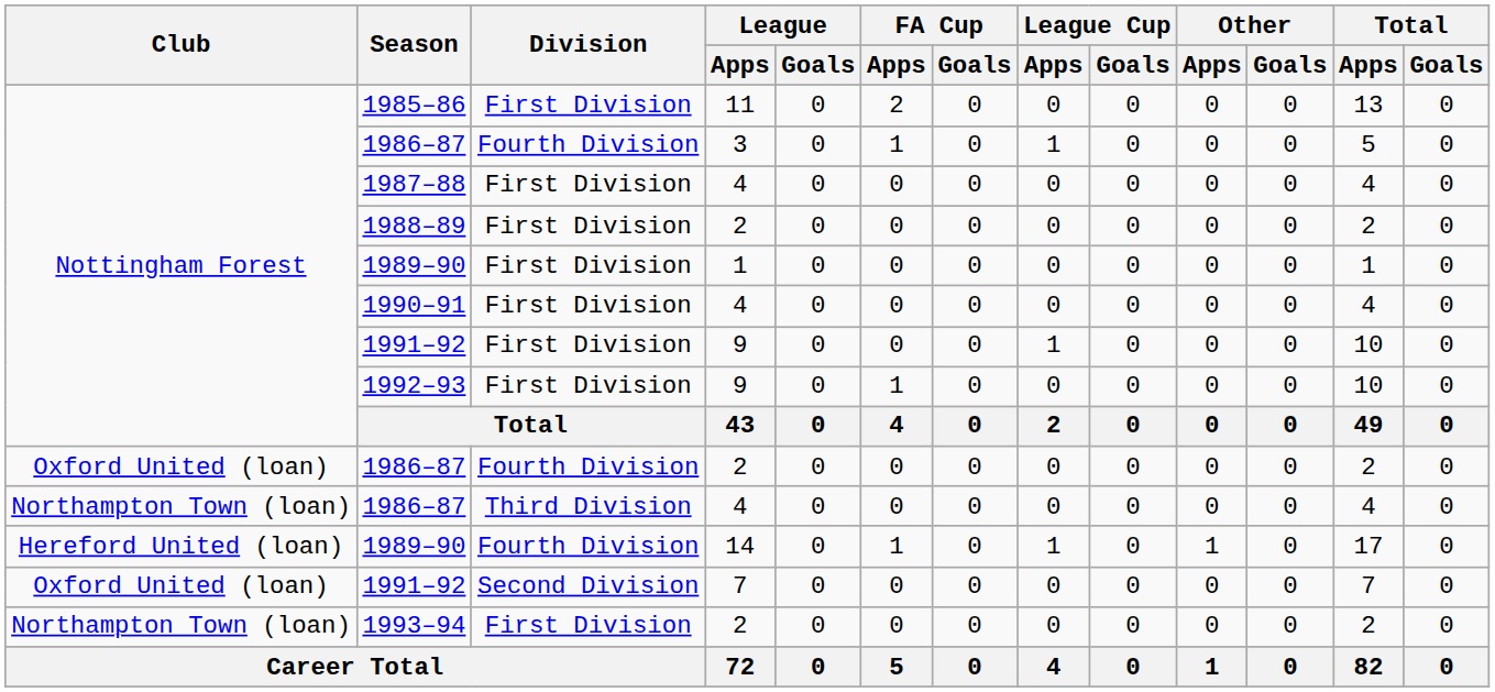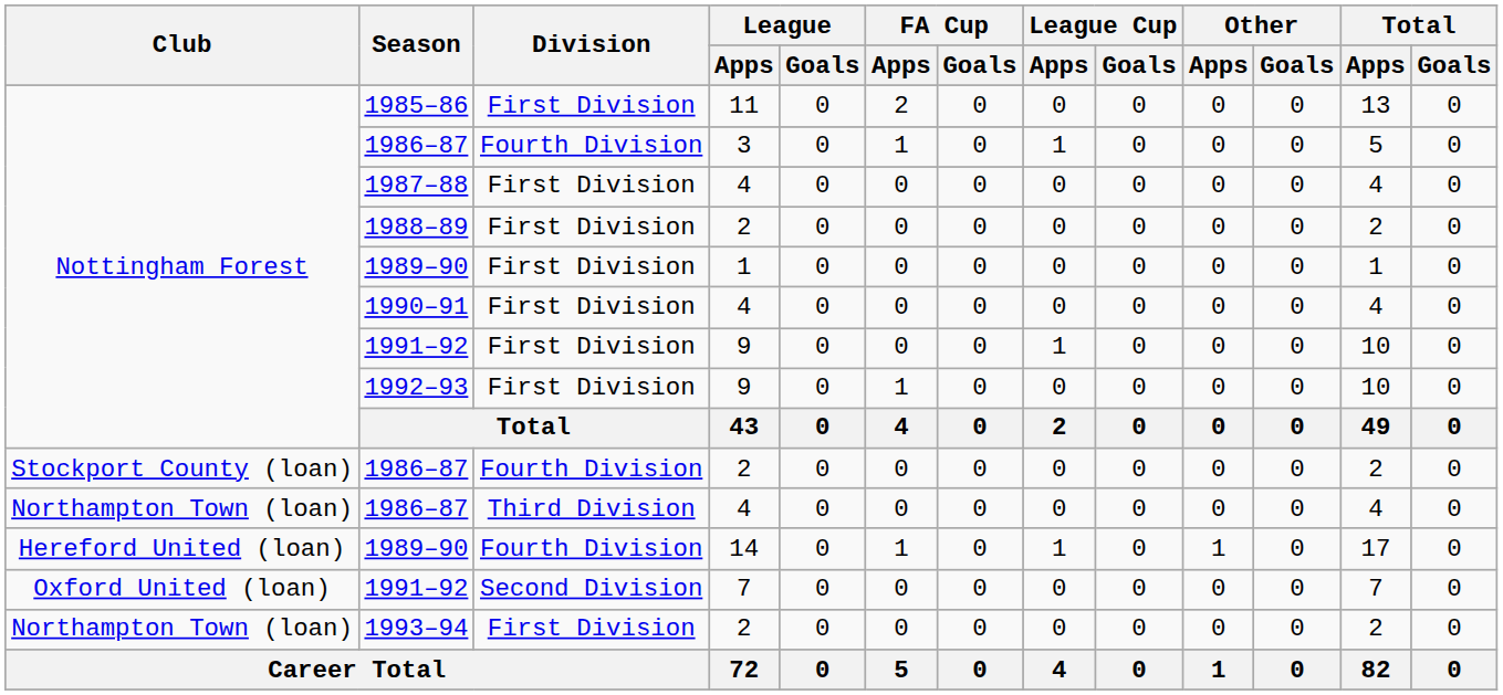 <table class="wikitable" style="text-align: center;">
 <tr>
 <th rowspan="2">Club</th>
 <th rowspan="2">Season</th>
 <th rowspan="2">Division</th>
 <th colspan="2">League</th>
 <th colspan="2">FA Cup</th>
 <th colspan="2">League Cup</th>
 <th colspan="2">Other</th>
 <th colspan="2">Total</th>
 </tr>
 <tr>
 <th>Apps</th>
 <th>Goals</th>
 <th>Apps</th>
 <th>Goals</th>
 <th>Apps</th>
 <th>Goals</th>
 <th>Apps</th>
 <th>Goals</th>
 <th>Apps</th>
 <th>Goals</th>
 </tr>
 <tr>
 <td rowspan="9"><a href='#'>Nottingham Forest</a></td>
 <td><a href='#'>1985–86</a></td>
 <td><a href='#'>First Division</a></td>
 <td>11</td>
 <td>0</td>
 <td>2</td>
 <td>0</td>
 <td>0</td>
 <td>0</td>
 <td>0</td>
 <td>0</td>
 <td>13</td>
 <td>0</td>
 </tr>
 <tr>
 <td><a href='#'>1986–87</a></td>
 <td><a href='#'>Fourth Division</a></td>
 <td>3</td>
 <td>0</td>
 <td>1</td>
 <td>0</td>
 <td>1</td>
 <td>0</td>
 <td>0</td>
 <td>0</td>
 <td>5</td>
 <td>0</td>
 </tr>
 <tr>
 <td><a href='#'>1987–88</a></td>
 <td>First Division</td>
 <td>4</td>
 <td>0</td>
 <td>0</td>
 <td>0</td>
 <td>0</td>
 <td>0</td>
 <td>0</td>
 <td>0</td>
 <td>4</td>
 <td>0</td>
 </tr>
 <tr>
 <td><a href='#'>1988–89</a></td>
 <td>First Division</td>
 <td>2</td>
 <td>0</td>
 <td>0</td>
 <td>0</td>
 <td>0</td>
 <td>0</td>
 <td>0</td>
 <td>0</td>
 <td>2</td>
 <td>0</td>
 </tr>
 <tr>
 <td><a href='#'>1989–90</a></td>
 <td>First Division</td>
 <td>1</td>
 <td>0</td>
 <td>0</td>
 <td>0</td>
 <td>0</td>
 <td>0</td>
 <td>0</td>
 <td>0</td>
 <td>1</td>
 <td>0</td>
 </tr>
 <tr>
 <td><a href='#'>1990–91</a></td>
 <td>First Division</td>
 <td>4</td>
 <td>0</td>
 <td>0</td>
 <td>0</td>
 <td>0</td>
 <td>0</td>
 <td>0</td>
 <td>0</td>
 <td>4</td>
 <td>0</td>
 </tr>
 <tr>
 <td><a href='#'>1991–92</a></td>
 <td>First Division</td>
 <td>9</td>
 <td>0</td>
 <td>0</td>
 <td>0</td>
 <td>1</td>
 <td>0</td>
 <td>0</td>
 <td>0</td>
 <td>10</td>
 <td>0</td>
 </tr>
 <tr>
 <td><a href='#'>1992–93</a></td>
 <td>First Division</td>
 <td>9</td>
 <td>0</td>
 <td>1</td>
 <td>0</td>
 <td>0</td>
 <td>0</td>
 <td>0</td>
 <td>0</td>
 <td>10</td>
 <td>0</td>
 </tr>
 <tr>
 <th colspan="2">Total</th>
 <th>43</th>
 <th>0</th>
 <th>4</th>
 <th>0</th>
 <th>2</th>
 <th>0</th>
 <th>0</th>
 <th>0</th>
 <th>49</th>
 <th>0</th>
 </tr>
 <tr>
-<td><a href='#'>Oxford United</a> (loan)</td>
+<td><a href='#'>Stockport County</a> (loan)</td>
 <td><a href='#'>1986–87</a></td>
 <td><a href='#'>Fourth Division</a></td>
 <td>2</td>
 <td>0</td>
 <td>0</td>
 <td>0</td>
 <td>0</td>
 <td>0</td>
 <td>0</td>
 <td>0</td>
 <td>2</td>
 <td>0</td>
 </tr>
 <tr>
 <td><a href='#'>Northampton Town</a> (loan)</td>
 <td><a href='#'>1986–87</a></td>
 <td><a href='#'>Third Division</a></td>
 <td>4</td>
 <td>0</td>
 <td>0</td>
 <td>0</td>
 <td>0</td>
 <td>0</td>
 <td>0</td>
 <td>0</td>
 <td>4</td>
 <td>0</td>
 </tr>
 <tr>
 <td><a href='#'>Hereford United</a> (loan)</td>
 <td><a href='#'>1989–90</a></td>
 <td><a href='#'>Fourth Division</a></td>
 <td>14</td>
 <td>0</td>
 <td>1</td>
 <td>0</td>
 <td>1</td>
 <td>0</td>
 <td>1</td>
 <td>0</td>
 <td>17</td>
 <td>0</td>
 </tr>
 <tr>
 <td><a href='#'>Oxford United</a> (loan)</td>
 <td><a href='#'>1991–92</a></td>
 <td><a href='#'>Second Division</a></td>
 <td>7</td>
 <td>0</td>
 <td>0</td>
 <td>0</td>
 <td>0</td>
 <td>0</td>
 <td>0</td>
 <td>0</td>
 <td>7</td>
 <td>0</td>
 </tr>
 <tr>
 <td><a href='#'>Northampton Town</a> (loan)</td>
 <td><a href='#'>1993–94</a></td>
 <td><a href='#'>First Division</a></td>
 <td>2</td>
 <td>0</td>
 <td>0</td>
 <td>0</td>
 <td>0</td>
 <td>0</td>
 <td>0</td>
 <td>0</td>
 <td>2</td>
 <td>0</td>
 </tr>
 <tr>
 <th colspan="3">Career Total</th>
 <th>72</th>
 <th>0</th>
 <th>5</th>
 <th>0</th>
 <th>4</th>
 <th>0</th>
 <th>1</th>
 <th>0</th>
 <th>82</th>
 <th>0</th>
 </tr>
 </table>
